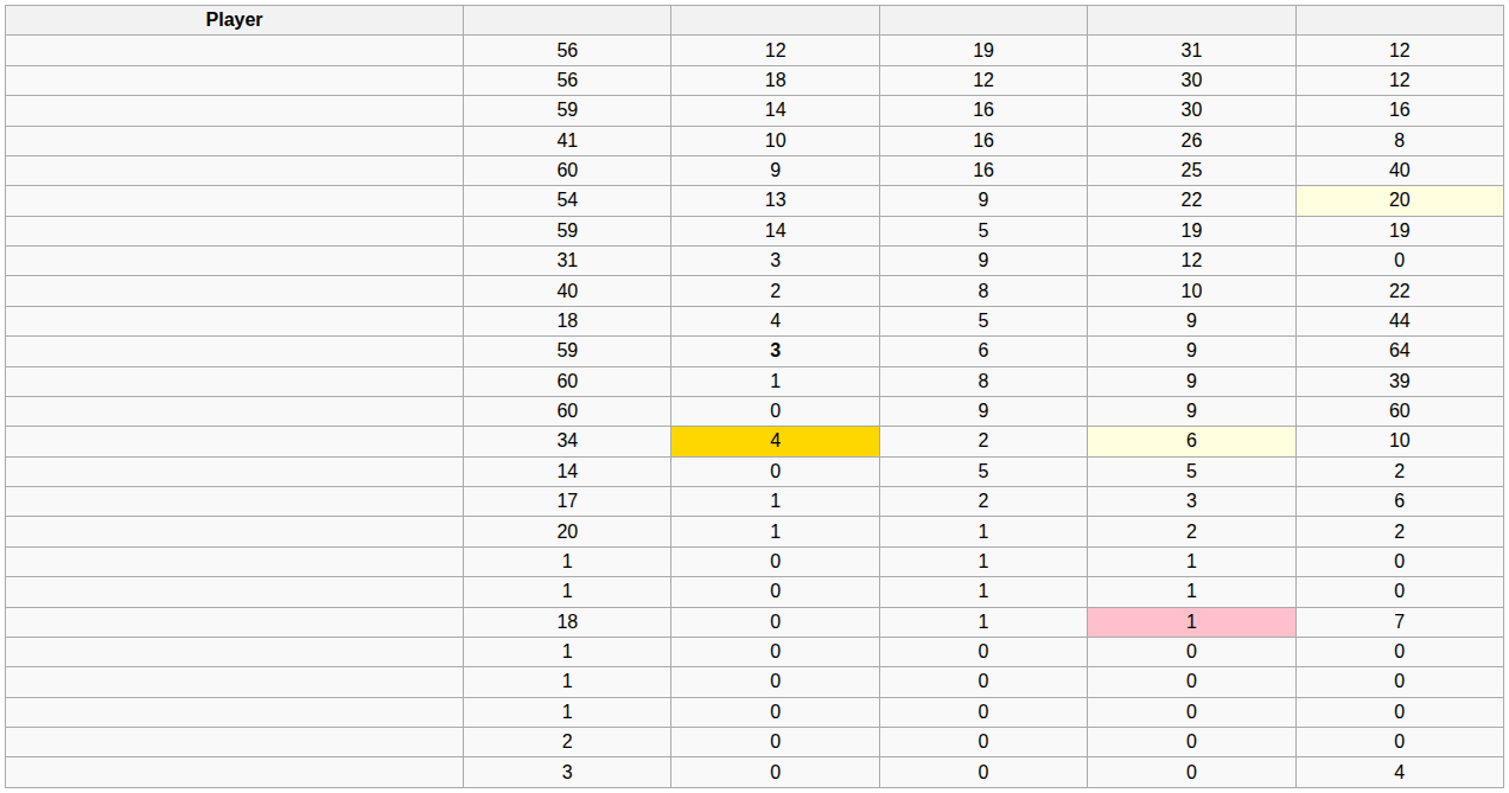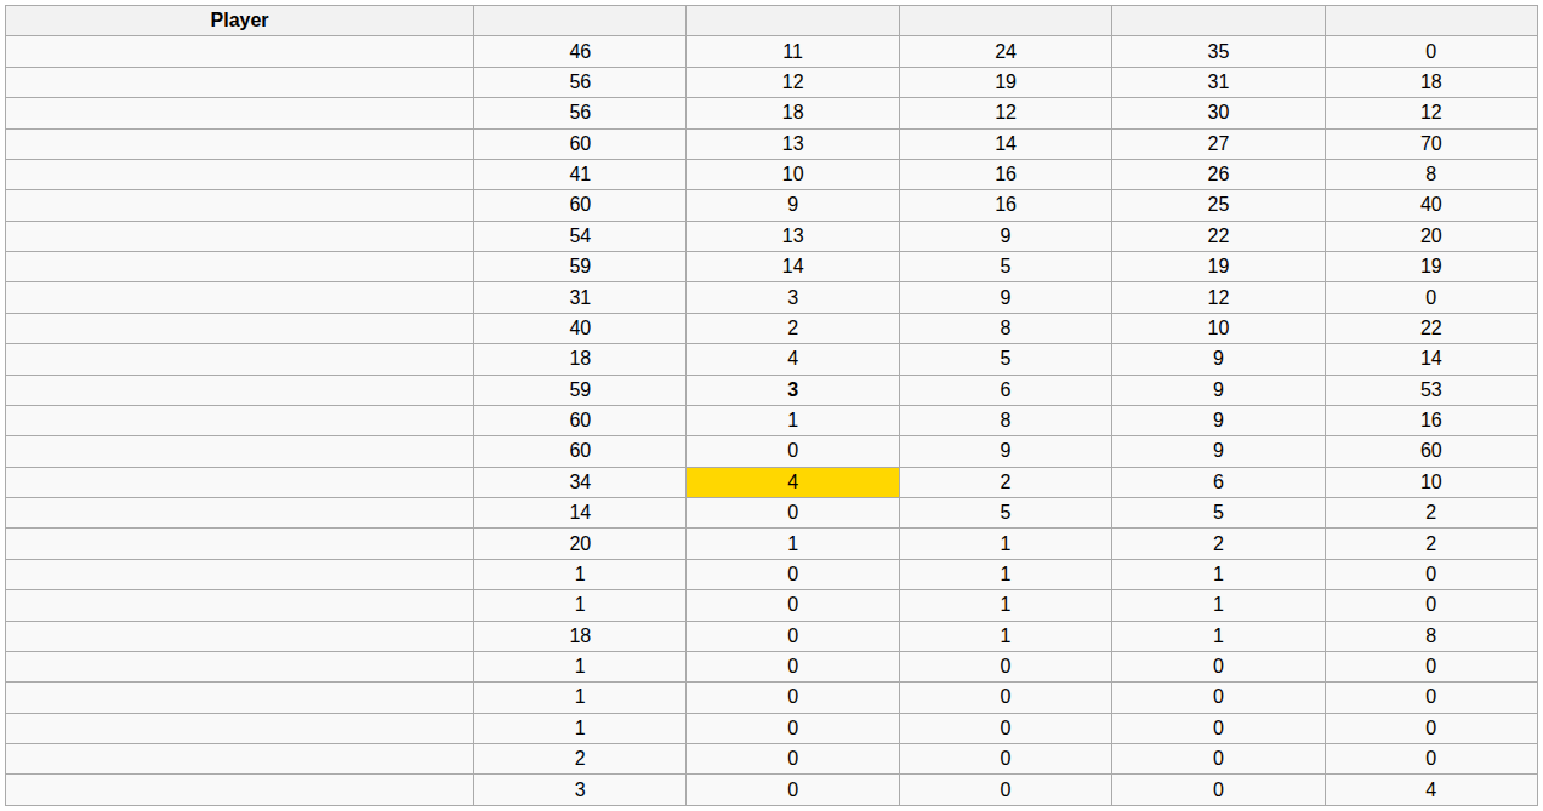 <table class="wikitable sortable" style="width:100%;">
 <tr align=center>
 <th>Player</th>
 <th></th>
 <th></th>
 <th></th>
 <th></th>
 <th></th>
 </tr>
 <tr align=center>
 <td></td>
+<td>46</td>
+<td>11</td>
+<td>24</td>
+<td>35</td>
+<td>0</td>
+</tr>
+<tr align=center>
+<td></td>
 <td>56</td>
 <td>12</td>
 <td>19</td>
 <td>31</td>
-<td>12</td>
+<td>18</td>
 </tr>
 <tr align=center>
 <td></td>
 <td>56</td>
 <td>18</td>
 <td>12</td>
 <td>30</td>
 <td>12</td>
 </tr>
 <tr align=center>
 <td></td>
-<td>59</td>
+<td>60</td>
+<td>13</td>
 <td>14</td>
-<td>16</td>
-<td>30</td>
-<td>16</td>
+<td>27</td>
+<td>70</td>
 </tr>
 <tr align=center>
 <td></td>
 <td>41</td>
 <td>10</td>
 <td>16</td>
 <td>26</td>
 <td>8</td>
 </tr>
 <tr align=center>
 <td></td>
 <td>60</td>
 <td>9</td>
 <td>16</td>
 <td>25</td>
 <td>40</td>
 </tr>
 <tr align=center>
 <td></td>
 <td>54</td>
 <td>13</td>
 <td>9</td>
 <td>22</td>
-<td style="background: lightyellow;">20</td>
+<td>20</td>
 </tr>
 <tr align=center>
 <td></td>
 <td>59</td>
 <td>14</td>
 <td>5</td>
 <td>19</td>
 <td>19</td>
 </tr>
 <tr align=center>
 <td></td>
 <td>31</td>
 <td>3</td>
 <td>9</td>
 <td>12</td>
 <td>0</td>
 </tr>
 <tr align=center>
 <td></td>
 <td>40</td>
 <td>2</td>
 <td>8</td>
 <td>10</td>
 <td>22</td>
 </tr>
 <tr align=center>
 <td></td>
 <td>18</td>
 <td>4</td>
 <td>5</td>
 <td>9</td>
-<td>44</td>
+<td>14</td>
 </tr>
 <tr align=center>
 <td></td>
 <td>59</td>
 <td><strong>3</strong></td>
 <td>6</td>
 <td>9</td>
-<td>64</td>
+<td>53</td>
 </tr>
 <tr align=center>
 <td></td>
 <td>60</td>
 <td>1</td>
 <td>8</td>
 <td>9</td>
-<td>39</td>
+<td>16</td>
 </tr>
 <tr align=center>
 <td></td>
 <td>60</td>
 <td>0</td>
 <td>9</td>
 <td>9</td>
 <td>60</td>
 </tr>
 <tr align=center>
 <td></td>
 <td>34</td>
 <td style="background: gold;">4</td>
 <td>2</td>
-<td style="background: lightyellow;">6</td>
+<td>6</td>
 <td>10</td>
 </tr>
 <tr align=center>
 <td></td>
 <td>14</td>
 <td>0</td>
 <td>5</td>
 <td>5</td>
 <td>2</td>
-</tr>
-<tr align=center>
-<td></td>
-<td>17</td>
-<td>1</td>
-<td>2</td>
-<td>3</td>
-<td>6</td>
 </tr>
 <tr align=center>
 <td></td>
 <td>20</td>
 <td>1</td>
 <td>1</td>
 <td>2</td>
 <td>2</td>
 </tr>
 <tr align=center>
 <td></td>
 <td>1</td>
 <td>0</td>
 <td>1</td>
 <td>1</td>
 <td>0</td>
 </tr>
 <tr align=center>
 <td></td>
 <td>1</td>
 <td>0</td>
 <td>1</td>
 <td>1</td>
 <td>0</td>
 </tr>
 <tr align=center>
 <td></td>
 <td>18</td>
 <td>0</td>
 <td>1</td>
-<td style="background: pink;">1</td>
-<td>7</td>
+<td>1</td>
+<td>8</td>
 </tr>
 <tr align=center>
 <td></td>
 <td>1</td>
 <td>0</td>
 <td>0</td>
 <td>0</td>
 <td>0</td>
 </tr>
 <tr align=center>
 <td></td>
 <td>1</td>
 <td>0</td>
 <td>0</td>
 <td>0</td>
 <td>0</td>
 </tr>
 <tr align=center>
 <td></td>
 <td>1</td>
 <td>0</td>
 <td>0</td>
 <td>0</td>
 <td>0</td>
 </tr>
 <tr align=center>
 <td></td>
 <td>2</td>
 <td>0</td>
 <td>0</td>
 <td>0</td>
 <td>0</td>
 </tr>
 <tr align=center>
 <td></td>
 <td>3</td>
 <td>0</td>
 <td>0</td>
 <td>0</td>
 <td>4</td>
 </tr>
 <tr>
 </tr>
 </table>
